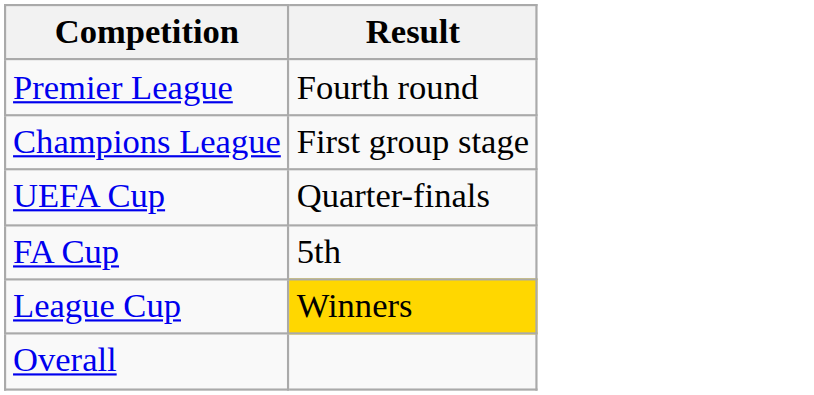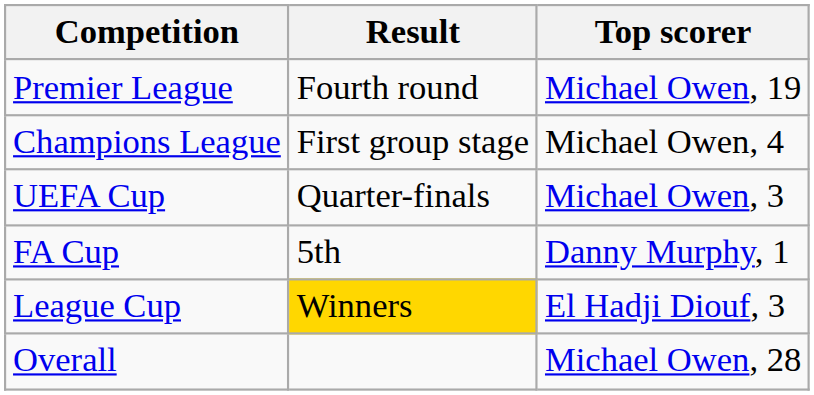 <table class="wikitable">
 <tr>
 <th>Competition</th>
 <th>Result</th>
+<th>Top scorer</th>
 </tr>
 <tr>
 <td><a href='#'>Premier League</a></td>
 <td>Fourth round</td>
+<td> <a href='#'>Michael Owen</a>, 19</td>
 </tr>
 <tr>
 <td><a href='#'>Champions League</a></td>
 <td>First group stage</td>
+<td> Michael Owen, 4</td>
 </tr>
 <tr>
 <td><a href='#'>UEFA Cup</a></td>
 <td>Quarter-finals</td>
+<td> <a href='#'>Michael Owen</a>, 3</td>
 </tr>
 <tr>
 <td><a href='#'>FA Cup</a></td>
 <td>5th</td>
+<td> <a href='#'>Danny Murphy</a>, 1</td>
 </tr>
 <tr>
 <td><a href='#'>League Cup</a></td>
 <td style="background:gold;">Winners</td>
+<td> <a href='#'>El Hadji Diouf</a>, 3</td>
 </tr>
 <tr>
 <td><a href='#'>Overall</a></td>
 <td></td>
+<td> <a href='#'>Michael Owen</a>, 28</td>
 </tr>
 </table>
